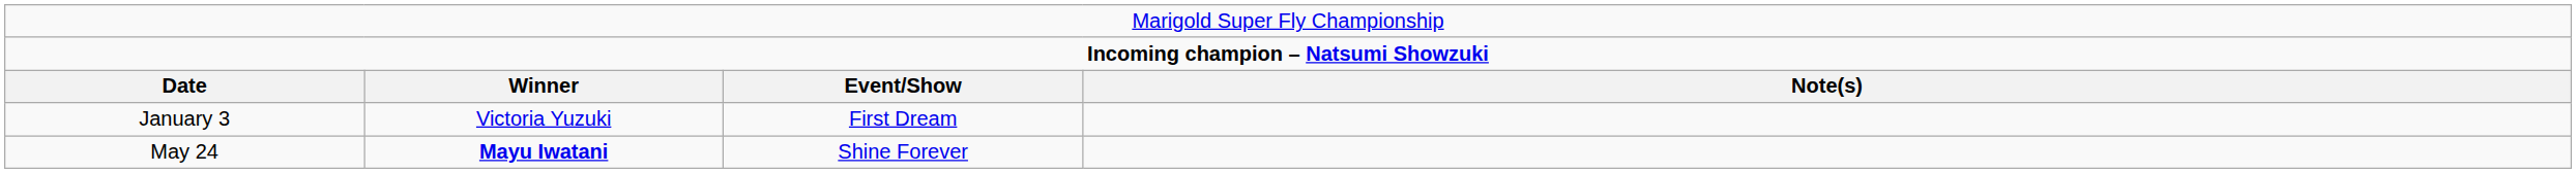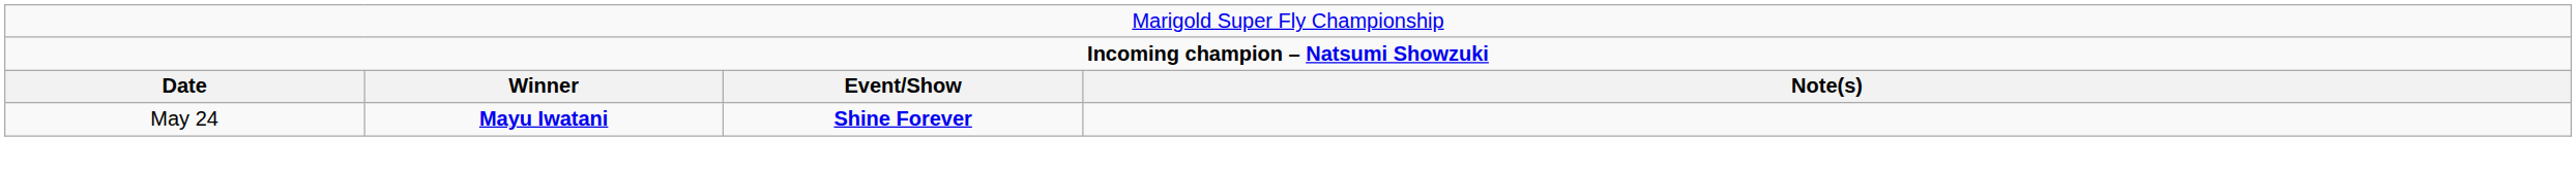 <table class="wikitable" style="text-align:center; width:100%;">
 <tr>
 <td colspan="4" style="text-align: center;"><a href='#'>Marigold Super Fly Championship</a></td>
 </tr>
 <tr>
 <td colspan="4" style="text-align: center;"><strong>Incoming champion – <a href='#'>Natsumi Showzuki</a></strong></td>
 </tr>
 <tr>
 <th width=14%>Date</th>
 <th width=14%>Winner</th>
 <th width=14%>Event/Show</th>
 <th width=58%>Note(s)</th>
 </tr>
 <tr>
-<td>January 3</td>
-<td><a href='#'>Victoria Yuzuki</a></td>
-<td><a href='#'>First Dream</a></td>
-<td></td>
-</tr>
-<tr>
 <td>May 24</td>
 <td><strong><a href='#'>Mayu Iwatani</a></strong></td>
-<td><a href='#'>Shine Forever</a></td>
+<td><strong><a href='#'>Shine Forever</a></strong></td>
 <td></td>
 </tr>
 </table>
